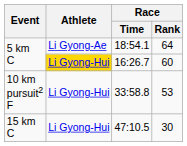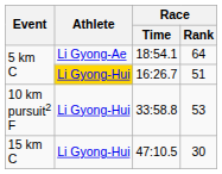 <table class="wikitable" border="1" style="font-size:90%">
 <tr>
 <th rowspan=2>Event</th>
 <th rowspan=2>Athlete</th>
 <th colspan=2>Race</th>
 </tr>
 <tr>
 <th>Time</th>
 <th>Rank</th>
 </tr>
 <tr>
 <td rowspan=2>5 km <br> C</td>
 <td><a href='#'>Li Gyong-Ae</a></td>
 <td align=center>18:54.1</td>
 <td align=center>64</td>
 </tr>
 <tr>
 <td style="background: gold;"><a href='#'>Li Gyong-Hui</a></td>
 <td align=center>16:26.7</td>
-<td align=center>60</td>
+<td align=center>51</td>
 </tr>
 <tr>
 <td>10 km <br> pursuit<sup>2</sup> <br> F</td>
 <td><a href='#'>Li Gyong-Hui</a></td>
 <td align=center>33:58.8</td>
 <td align=center>53</td>
 </tr>
 <tr>
 <td>15 km <br> C</td>
 <td><a href='#'>Li Gyong-Hui</a></td>
 <td align=center>47:10.5</td>
 <td align=center>30</td>
 </tr>
 </table>
